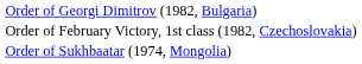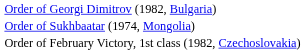 <table>
 <tr>
 <td></td>
 <td><a href='#'>Order of Georgi Dimitrov</a> (1982, <a href='#'>Bulgaria</a>)</td>
 </tr>
 <tr>
 <td></td>
-<td>Order of February Victory, 1st class (1982, <a href='#'>Czechoslovakia</a>)</td>
+<td><a href='#'>Order of Sukhbaatar</a> (1974, <a href='#'>Mongolia</a>)</td>
 </tr>
 <tr>
 <td></td>
-<td><a href='#'>Order of Sukhbaatar</a> (1974, <a href='#'>Mongolia</a>)</td>
+<td>Order of February Victory, 1st class (1982, <a href='#'>Czechoslovakia</a>)</td>
 </tr>
 <tr>
 </tr>
 </table>
